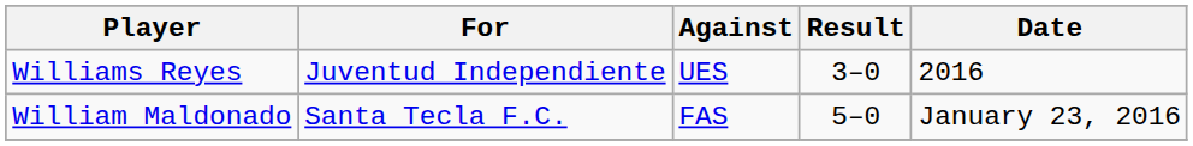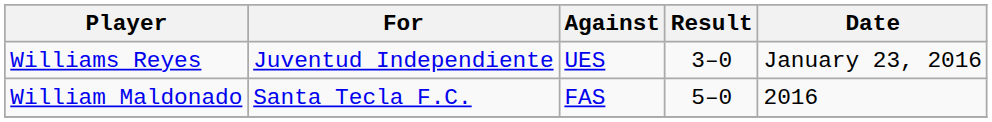 <table class="wikitable sortable">
 <tr>
 <th>Player</th>
 <th>For</th>
 <th>Against</th>
 <th align=center>Result</th>
 <th>Date</th>
 </tr>
 <tr>
 <td> <a href='#'>Williams Reyes</a></td>
 <td><a href='#'>Juventud Independiente</a></td>
 <td><a href='#'>UES</a></td>
 <td align="center">3–0</td>
-<td>2016</td>
+<td>January 23, 2016</td>
 </tr>
 <tr>
 <td> <a href='#'>William Maldonado</a></td>
 <td><a href='#'>Santa Tecla F.C.</a></td>
 <td><a href='#'>FAS</a></td>
 <td align="center">5–0</td>
-<td>January 23, 2016</td>
+<td>2016</td>
 </tr>
 <tr>
 </tr>
 </table>
